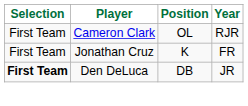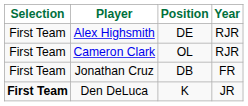 <table class="wikitable sortable sortable" style="text-align: center">
 <tr align=center>
 <th style="background: white; color: #00703C">Selection</th>
 <th style="background: white; color: #00703C">Player</th>
 <th style="background: white; color: #00703C">Position</th>
 <th style="background: white; color: #00703C">Year</th>
+</tr>
+<tr>
+<td>First Team</td>
+<td><a href='#'>Alex Highsmith</a></td>
+<td>DE</td>
+<td>RJR</td>
 </tr>
 <tr>
 <td>First Team</td>
 <td><a href='#'>Cameron Clark</a></td>
 <td>OL</td>
 <td>RJR</td>
 </tr>
 <tr>
 <td>First Team</td>
 <td>Jonathan Cruz</td>
-<td>K</td>
+<td>DB</td>
 <td>FR</td>
 </tr>
 <tr>
 <td><strong>First Team</strong></td>
 <td>Den DeLuca</td>
-<td>DB</td>
+<td>K</td>
 <td>JR</td>
 </tr>
 </table>
